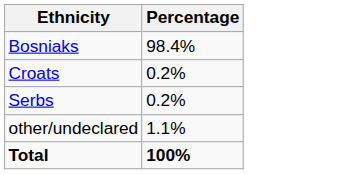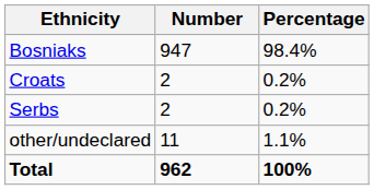 <table class="wikitable">
 <tr>
 <th width="100px">Ethnicity</th>
+<th width="80px">Number</th>
 <th width="80px">Percentage</th>
 </tr>
 <tr>
 <td><a href='#'>Bosniaks</a></td>
+<td>947</td>
 <td>98.4%</td>
 </tr>
 <tr>
 <td><a href='#'>Croats</a></td>
+<td>2</td>
 <td>0.2%</td>
 </tr>
 <tr>
 <td><a href='#'>Serbs</a></td>
+<td>2</td>
 <td>0.2%</td>
 </tr>
 <tr>
 <td>other/undeclared</td>
+<td>11</td>
 <td>1.1%</td>
 </tr>
 <tr>
 <td><strong>Total</strong></td>
+<td><strong>962</strong></td>
 <td><strong>100%</strong></td>
 </tr>
 </table>
